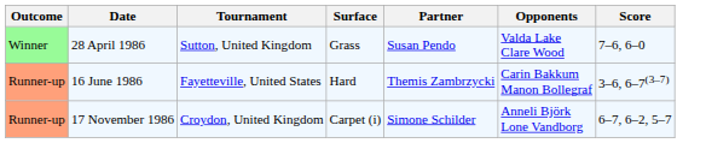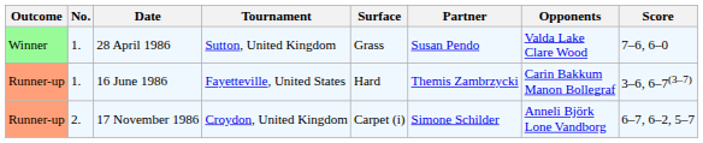 <table class="sortable wikitable" style=font-size:97%>
 <tr>
 <th>Outcome</th>
+<th>No.</th>
 <th>Date</th>
 <th>Tournament</th>
 <th>Surface</th>
 <th>Partner</th>
 <th>Opponents</th>
 <th>Score</th>
 </tr>
 <tr style="background:#f0f8ff;">
 <td style="background:#98fb98;">Winner</td>
+<td>1.</td>
 <td>28 April 1986</td>
 <td><a href='#'>Sutton</a>, United Kingdom</td>
 <td>Grass</td>
 <td> <a href='#'>Susan Pendo</a></td>
 <td> <a href='#'>Valda Lake</a> <br>  <a href='#'>Clare Wood</a></td>
 <td>7–6, 6–0</td>
 </tr>
 <tr style="background:#f0f8ff;">
 <td style="background:#ffa07a;">Runner-up</td>
+<td>1.</td>
 <td>16 June 1986</td>
 <td><a href='#'>Fayetteville</a>, United States</td>
 <td>Hard</td>
 <td> <a href='#'>Themis Zambrzycki</a></td>
 <td> <a href='#'>Carin Bakkum</a> <br>  <a href='#'>Manon Bollegraf</a></td>
 <td>3–6, 6–7<sup>(3–7)</sup></td>
 </tr>
 <tr style="background:#f0f8ff;">
 <td style="background:#ffa07a;">Runner-up</td>
+<td>2.</td>
 <td>17 November 1986</td>
 <td><a href='#'>Croydon</a>, United Kingdom</td>
 <td>Carpet (i)</td>
 <td> <a href='#'>Simone Schilder</a></td>
 <td> <a href='#'>Anneli Björk</a> <br>  <a href='#'>Lone Vandborg</a></td>
 <td>6–7, 6–2, 5–7</td>
 </tr>
 </table>
